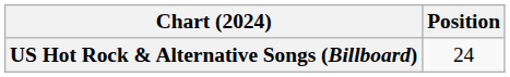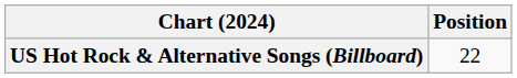 <table class="wikitable plainrowheaders" style="text-align:center">
 <tr>
 <th scope="col">Chart (2024)</th>
 <th scope="col">Position</th>
 </tr>
 <tr>
 <th scope="row">US Hot Rock & Alternative Songs (<em>Billboard</em>)</th>
-<td>24</td>
+<td>22</td>
 </tr>
 </table>
